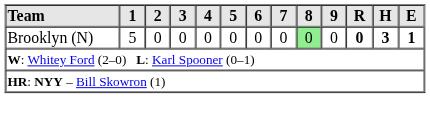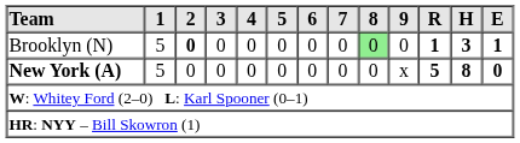 <table border=1 cellspacing=0 width=425 style="margin-left:3em;">
 <tr style="text-align:center; background-color:#e6e6e6;">
 <th align=left width=125>Team</th>
 <th width=25>1</th>
 <th width=25>2</th>
 <th width=25>3</th>
 <th width=25>4</th>
 <th width=25>5</th>
 <th width=25>6</th>
 <th width=25>7</th>
 <th width=25>8</th>
 <th width=25>9</th>
 <th width=25>R</th>
 <th width=25>H</th>
 <th width=25>E</th>
 </tr>
 <tr style="text-align:center;">
 <td align=left>Brooklyn (N)</td>
 <td>5</td>
-<td>0</td>
+<td><strong>0</strong></td>
 <td>0</td>
 <td>0</td>
 <td>0</td>
 <td>0</td>
 <td>0</td>
 <td style="background: lightgreen;">0</td>
 <td>0</td>
-<td><strong>0</strong></td>
+<td><strong>1</strong></td>
 <td><strong>3</strong></td>
 <td><strong>1</strong></td>
+</tr>
+<tr style="text-align:center;">
+<td align=left><strong>New York (A)</strong></td>
+<td>5</td>
+<td>0</td>
+<td>0</td>
+<td>0</td>
+<td>0</td>
+<td>0</td>
+<td>0</td>
+<td>0</td>
+<td>x</td>
+<td><strong>5</strong></td>
+<td><strong>8</strong></td>
+<td><strong>0</strong></td>
 </tr>
 <tr style="text-align:left;">
 <td colspan=13><small><strong>W</strong>: <a href='#'>Whitey Ford</a> (2–0)   <strong>L</strong>: <a href='#'>Karl Spooner</a> (0–1)</small></td>
 </tr>
 <tr style="text-align:left;">
 <td colspan=13><small><strong>HR</strong>: <strong>NYY</strong> – <a href='#'>Bill Skowron</a> (1)</small></td>
 </tr>
 </table>
